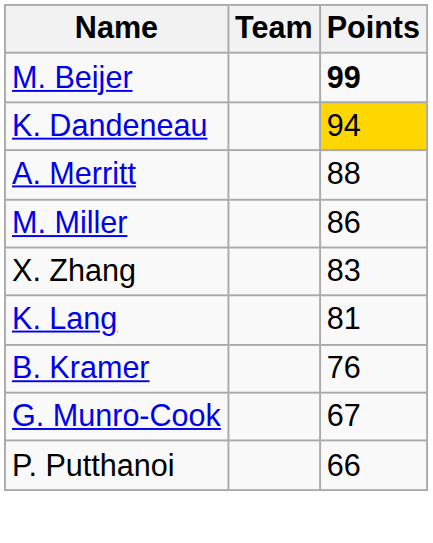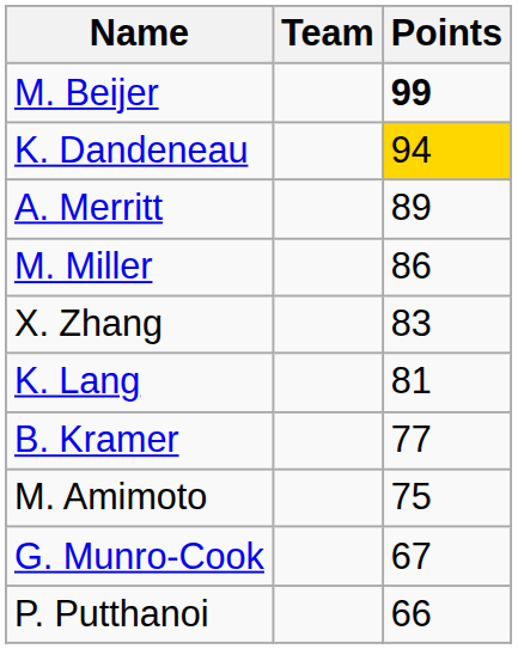 <table class="wikitable">
 <tr>
 <th>Name</th>
 <th>Team</th>
 <th>Points</th>
 </tr>
 <tr>
 <td><a href='#'>M. Beijer</a></td>
 <td></td>
 <td><strong>99</strong></td>
 </tr>
 <tr>
 <td><a href='#'>K. Dandeneau</a></td>
 <td></td>
 <td style="background: gold;">94</td>
 </tr>
 <tr>
 <td><a href='#'>A. Merritt</a></td>
 <td></td>
-<td>88</td>
+<td>89</td>
 </tr>
 <tr>
 <td><a href='#'>M. Miller</a></td>
 <td></td>
 <td>86</td>
 </tr>
 <tr>
 <td>X. Zhang</td>
 <td></td>
 <td>83</td>
 </tr>
 <tr>
 <td><a href='#'>K. Lang</a></td>
 <td></td>
 <td>81</td>
 </tr>
 <tr>
 <td><a href='#'>B. Kramer</a></td>
 <td></td>
-<td>76</td>
+<td>77</td>
+</tr>
+<tr>
+<td>M. Amimoto</td>
+<td></td>
+<td>75</td>
 </tr>
 <tr>
 <td><a href='#'>G. Munro-Cook</a></td>
 <td></td>
 <td>67</td>
 </tr>
 <tr>
 <td>P. Putthanoi</td>
 <td></td>
 <td>66</td>
 </tr>
 </table>
